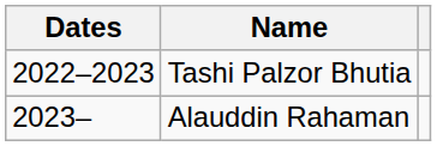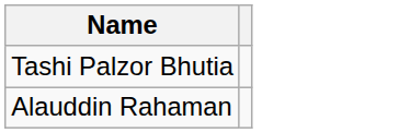 <table class="wikitable">
 <tr>
-<th>Dates</th>
 <th>Name</th>
 <th></th>
 </tr>
 <tr>
-<td>2022–2023</td>
 <td>Tashi Palzor Bhutia</td>
 <td></td>
 </tr>
 <tr>
-<td>2023–</td>
 <td>Alauddin Rahaman</td>
 <td></td>
 </tr>
 </table>
